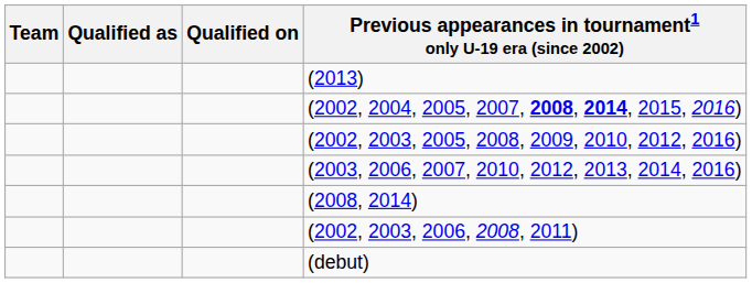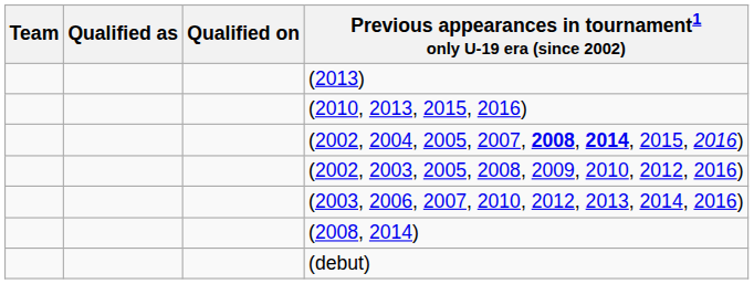 <table class="wikitable sortable">
 <tr>
 <th>Team</th>
 <th>Qualified as</th>
 <th>Qualified on</th>
 <th>Previous appearances in tournament<sup><strong><a href='#'>1</a></strong></sup><br><small>only U-19 era (since 2002)</small></th>
 </tr>
 <tr>
 <td></td>
 <td></td>
 <td></td>
 <td> (<a href='#'>2013</a>)</td>
+</tr>
+<tr>
+<td></td>
+<td></td>
+<td></td>
+<td> (<a href='#'>2010</a>, <a href='#'>2013</a>, <a href='#'>2015</a>, <a href='#'>2016</a>)</td>
 </tr>
 <tr>
 <td></td>
 <td></td>
 <td></td>
 <td> (<a href='#'>2002</a>, <a href='#'>2004</a>, <a href='#'>2005</a>, <a href='#'>2007</a>, <strong><a href='#'>2008</a></strong>, <strong><a href='#'>2014</a></strong>, <a href='#'>2015</a>, <em><a href='#'>2016</a></em>)</td>
 </tr>
 <tr>
 <td></td>
 <td></td>
 <td></td>
 <td> (<a href='#'>2002</a>, <a href='#'>2003</a>, <a href='#'>2005</a>, <a href='#'>2008</a>, <a href='#'>2009</a>, <a href='#'>2010</a>, <a href='#'>2012</a>, <a href='#'>2016</a>)</td>
 </tr>
 <tr>
 <td></td>
 <td></td>
 <td></td>
 <td> (<a href='#'>2003</a>, <a href='#'>2006</a>, <a href='#'>2007</a>, <a href='#'>2010</a>, <a href='#'>2012</a>, <a href='#'>2013</a>, <a href='#'>2014</a>, <a href='#'>2016</a>)</td>
 </tr>
 <tr>
 <td></td>
 <td></td>
 <td></td>
 <td> (<a href='#'>2008</a>, <a href='#'>2014</a>)</td>
 </tr>
 <tr>
 <td></td>
 <td></td>
 <td></td>
-<td> (<a href='#'>2002</a>, <a href='#'>2003</a>, <a href='#'>2006</a>, <em><a href='#'>2008</a></em>, <a href='#'>2011</a>)</td>
-</tr>
-<tr>
-<td></td>
-<td></td>
-<td></td>
 <td> (debut)</td>
 </tr>
 </table>
